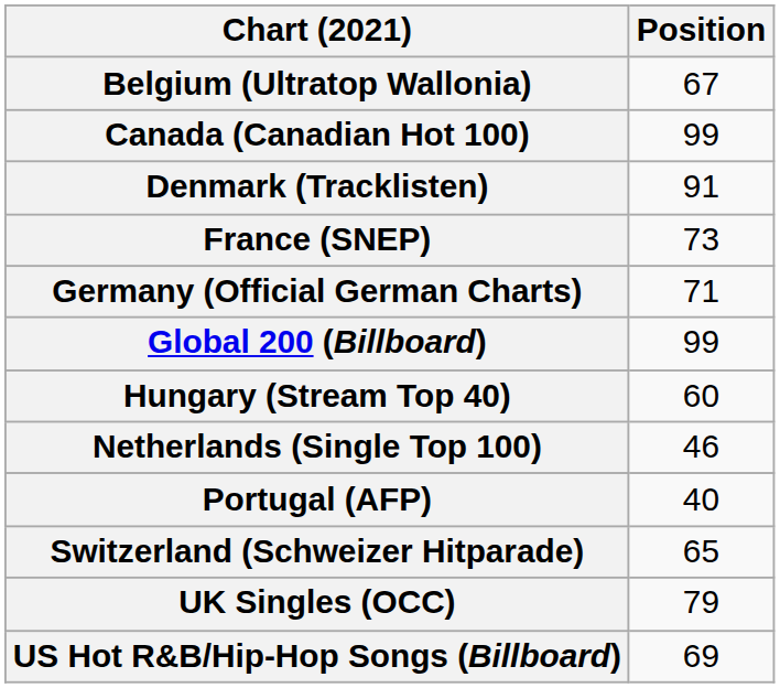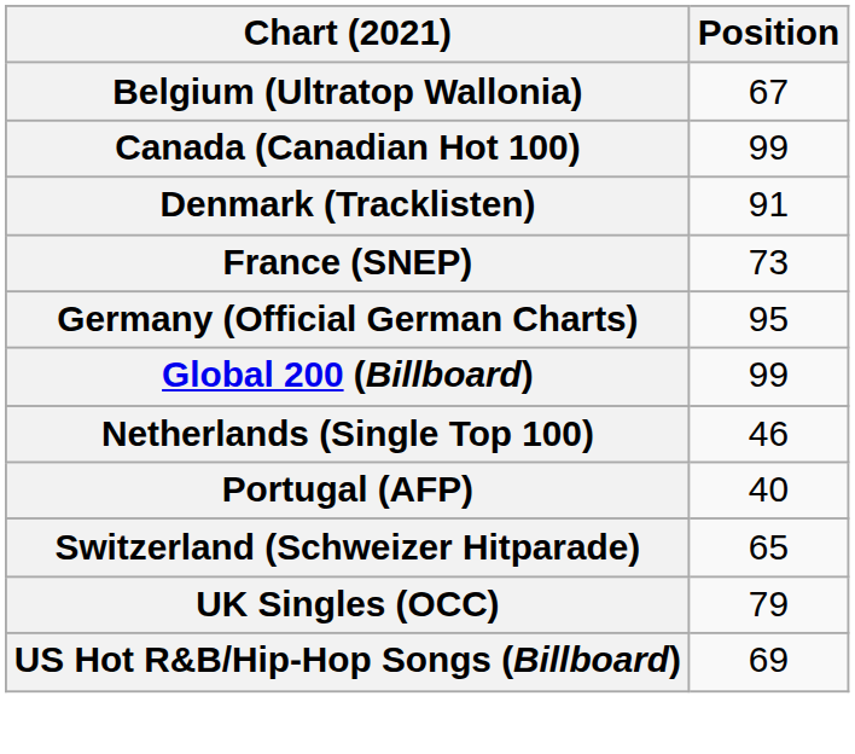 <table class="wikitable sortable plainrowheaders" style="text-align:center">
 <tr>
 <th scope="col">Chart (2021)</th>
 <th scope="col">Position</th>
 </tr>
 <tr>
 <th scope="row">Belgium (Ultratop Wallonia)</th>
 <td>67</td>
 </tr>
 <tr>
 <th scope="row">Canada (Canadian Hot 100)</th>
 <td>99</td>
 </tr>
 <tr>
 <th scope="row">Denmark (Tracklisten)</th>
 <td>91</td>
 </tr>
 <tr>
 <th scope="row">France (SNEP)</th>
 <td>73</td>
 </tr>
 <tr>
 <th scope="row">Germany (Official German Charts)</th>
-<td>71</td>
+<td>95</td>
 </tr>
 <tr>
 <th scope="row"><a href='#'>Global 200</a> (<em>Billboard</em>)</th>
 <td>99</td>
-</tr>
-<tr>
-<th scope="row">Hungary (Stream Top 40)</th>
-<td>60</td>
 </tr>
 <tr>
 <th scope="row">Netherlands (Single Top 100)</th>
 <td>46</td>
 </tr>
 <tr>
 <th scope="row">Portugal (AFP)</th>
 <td>40</td>
 </tr>
 <tr>
 <th scope="row">Switzerland (Schweizer Hitparade)</th>
 <td>65</td>
 </tr>
 <tr>
 <th scope="row">UK Singles (OCC)</th>
 <td>79</td>
 </tr>
 <tr>
 <th scope="row">US Hot R&B/Hip-Hop Songs (<em>Billboard</em>)</th>
 <td>69</td>
 </tr>
 </table>
